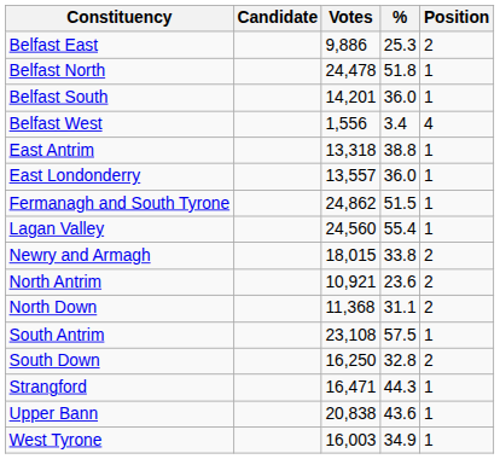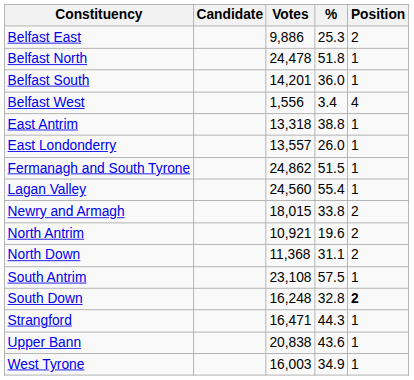 <table class="wikitable sortable">
 <tr>
 <th>Constituency</th>
 <th>Candidate</th>
 <th>Votes</th>
 <th>%</th>
 <th>Position</th>
 </tr>
 <tr>
 <td><a href='#'>Belfast East</a></td>
 <td></td>
 <td>9,886</td>
 <td>25.3</td>
 <td>2</td>
 </tr>
 <tr>
 <td><a href='#'>Belfast North</a></td>
 <td></td>
 <td>24,478</td>
 <td>51.8</td>
 <td>1</td>
 </tr>
 <tr>
 <td><a href='#'>Belfast South</a></td>
 <td></td>
 <td>14,201</td>
 <td>36.0</td>
 <td>1</td>
 </tr>
 <tr>
 <td><a href='#'>Belfast West</a></td>
 <td></td>
 <td>1,556</td>
 <td>3.4</td>
 <td>4</td>
 </tr>
 <tr>
 <td><a href='#'>East Antrim</a></td>
 <td></td>
 <td>13,318</td>
 <td>38.8</td>
 <td>1</td>
 </tr>
 <tr>
 <td><a href='#'>East Londonderry</a></td>
 <td></td>
 <td>13,557</td>
-<td>36.0</td>
+<td>26.0</td>
 <td>1</td>
 </tr>
 <tr>
 <td><a href='#'>Fermanagh and South Tyrone</a></td>
 <td></td>
 <td>24,862</td>
 <td>51.5</td>
 <td>1</td>
 </tr>
 <tr>
 <td><a href='#'>Lagan Valley</a></td>
 <td></td>
 <td>24,560</td>
 <td>55.4</td>
 <td>1</td>
 </tr>
 <tr>
 <td><a href='#'>Newry and Armagh</a></td>
 <td></td>
 <td>18,015</td>
 <td>33.8</td>
 <td>2</td>
 </tr>
 <tr>
 <td><a href='#'>North Antrim</a></td>
 <td></td>
 <td>10,921</td>
-<td>23.6</td>
+<td>19.6</td>
 <td>2</td>
 </tr>
 <tr>
 <td><a href='#'>North Down</a></td>
 <td></td>
 <td>11,368</td>
 <td>31.1</td>
 <td>2</td>
 </tr>
 <tr>
 <td><a href='#'>South Antrim</a></td>
 <td></td>
 <td>23,108</td>
 <td>57.5</td>
 <td>1</td>
 </tr>
 <tr>
 <td><a href='#'>South Down</a></td>
 <td></td>
-<td>16,250</td>
+<td>16,248</td>
 <td>32.8</td>
-<td>2</td>
+<td><strong>2</strong></td>
 </tr>
 <tr>
 <td><a href='#'>Strangford</a></td>
 <td></td>
 <td>16,471</td>
 <td>44.3</td>
 <td>1</td>
 </tr>
 <tr>
 <td><a href='#'>Upper Bann</a></td>
 <td></td>
 <td>20,838</td>
 <td>43.6</td>
 <td>1</td>
 </tr>
 <tr>
 <td><a href='#'>West Tyrone</a></td>
 <td></td>
 <td>16,003</td>
 <td>34.9</td>
 <td>1</td>
 </tr>
 </table>
